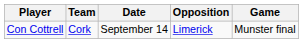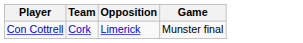 <table class="wikitable">
 <tr>
 <th>Player</th>
 <th>Team</th>
-<th>Date</th>
 <th>Opposition</th>
 <th>Game</th>
 </tr>
 <tr>
 <td><a href='#'>Con Cottrell</a></td>
 <td><a href='#'>Cork</a></td>
-<td>September 14</td>
 <td><a href='#'>Limerick</a></td>
 <td>Munster final</td>
 </tr>
 </table>
